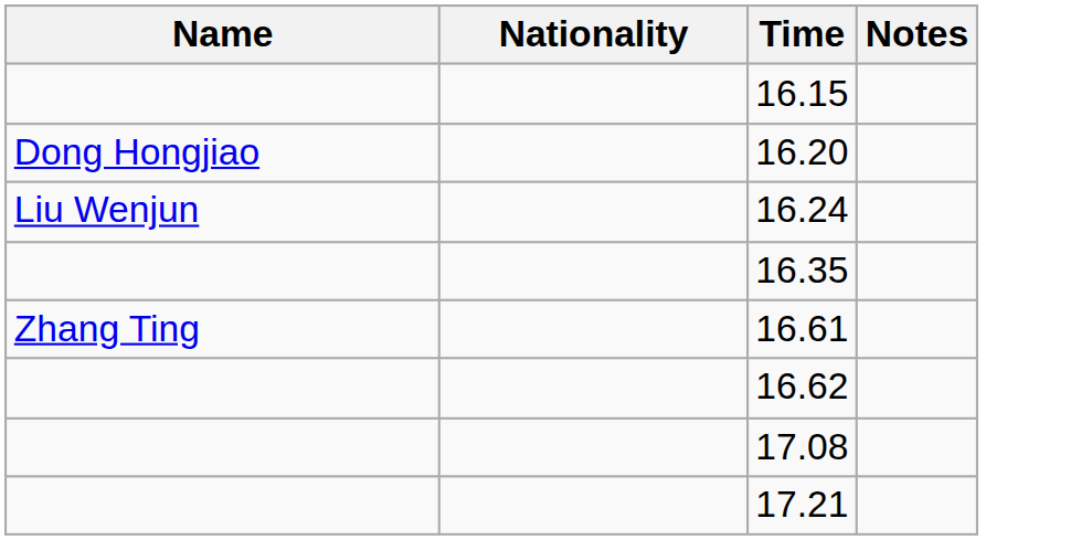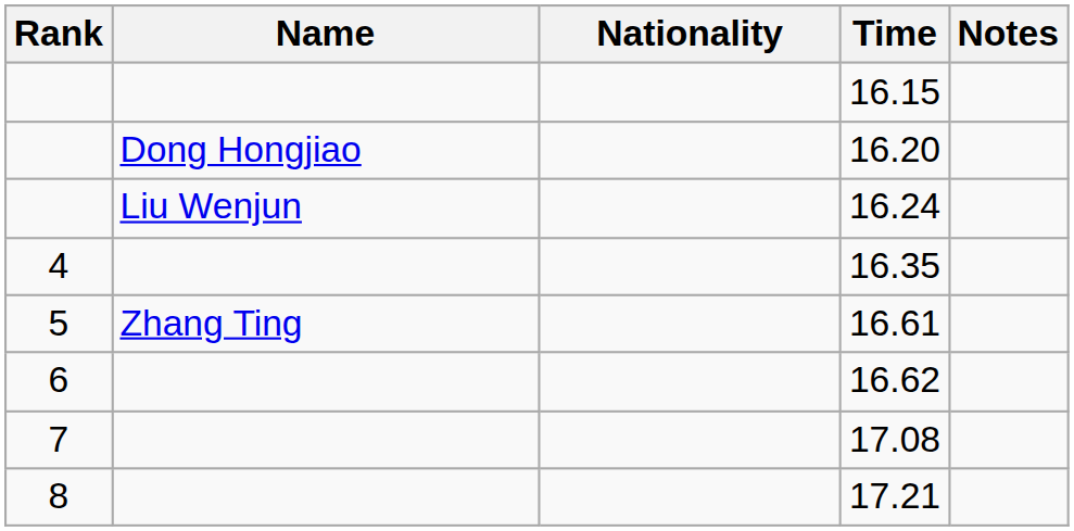 <table class="wikitable sortable" style="text-align:center">
 <tr>
+<th>Rank</th>
 <th style="width:180px">Name</th>
 <th style="width:125px">Nationality</th>
 <th>Time</th>
 <th>Notes</th>
 </tr>
 <tr>
+<td></td>
 <td style="text-align:left;"></td>
 <td style="text-align:left;"></td>
 <td>16.15</td>
 <td></td>
 </tr>
 <tr>
+<td></td>
 <td style="text-align:left;"><a href='#'>Dong Hongjiao</a></td>
 <td style="text-align:left;"></td>
 <td>16.20</td>
 <td></td>
 </tr>
 <tr>
+<td></td>
 <td style="text-align:left;"><a href='#'>Liu Wenjun</a></td>
 <td style="text-align:left;"></td>
 <td>16.24</td>
 <td></td>
 </tr>
 <tr>
+<td>4</td>
 <td style="text-align:left;"></td>
 <td style="text-align:left;"></td>
 <td>16.35</td>
 <td></td>
 </tr>
 <tr>
+<td>5</td>
 <td style="text-align:left;"><a href='#'>Zhang Ting</a></td>
 <td style="text-align:left;"></td>
 <td>16.61</td>
 <td></td>
 </tr>
 <tr>
+<td>6</td>
 <td style="text-align:left;"></td>
 <td style="text-align:left;"></td>
 <td>16.62</td>
 <td></td>
 </tr>
 <tr>
+<td>7</td>
 <td style="text-align:left;"></td>
 <td style="text-align:left;"></td>
 <td>17.08</td>
 <td></td>
 </tr>
 <tr>
+<td>8</td>
 <td style="text-align:left;"></td>
 <td style="text-align:left;"></td>
 <td>17.21</td>
 <td></td>
 </tr>
 </table>
